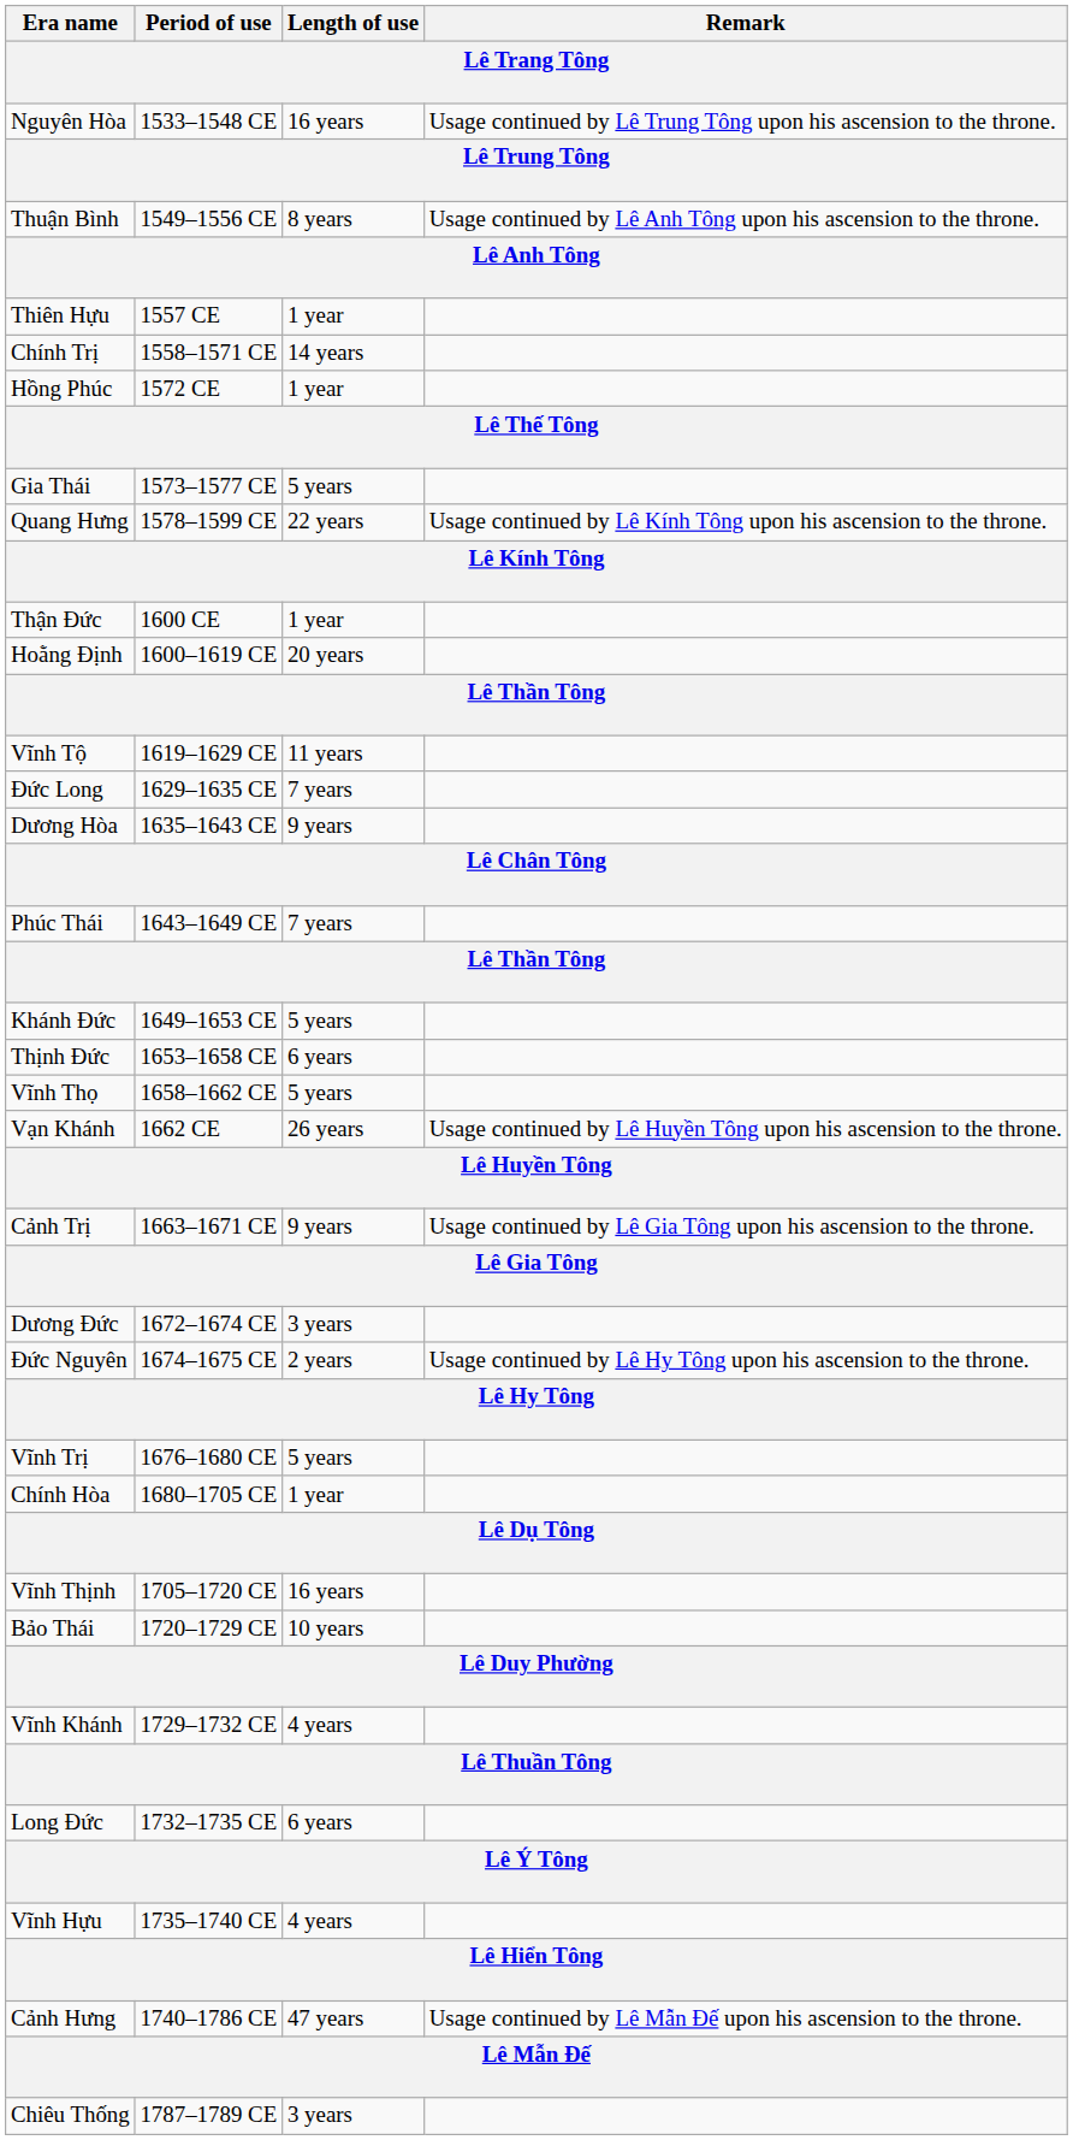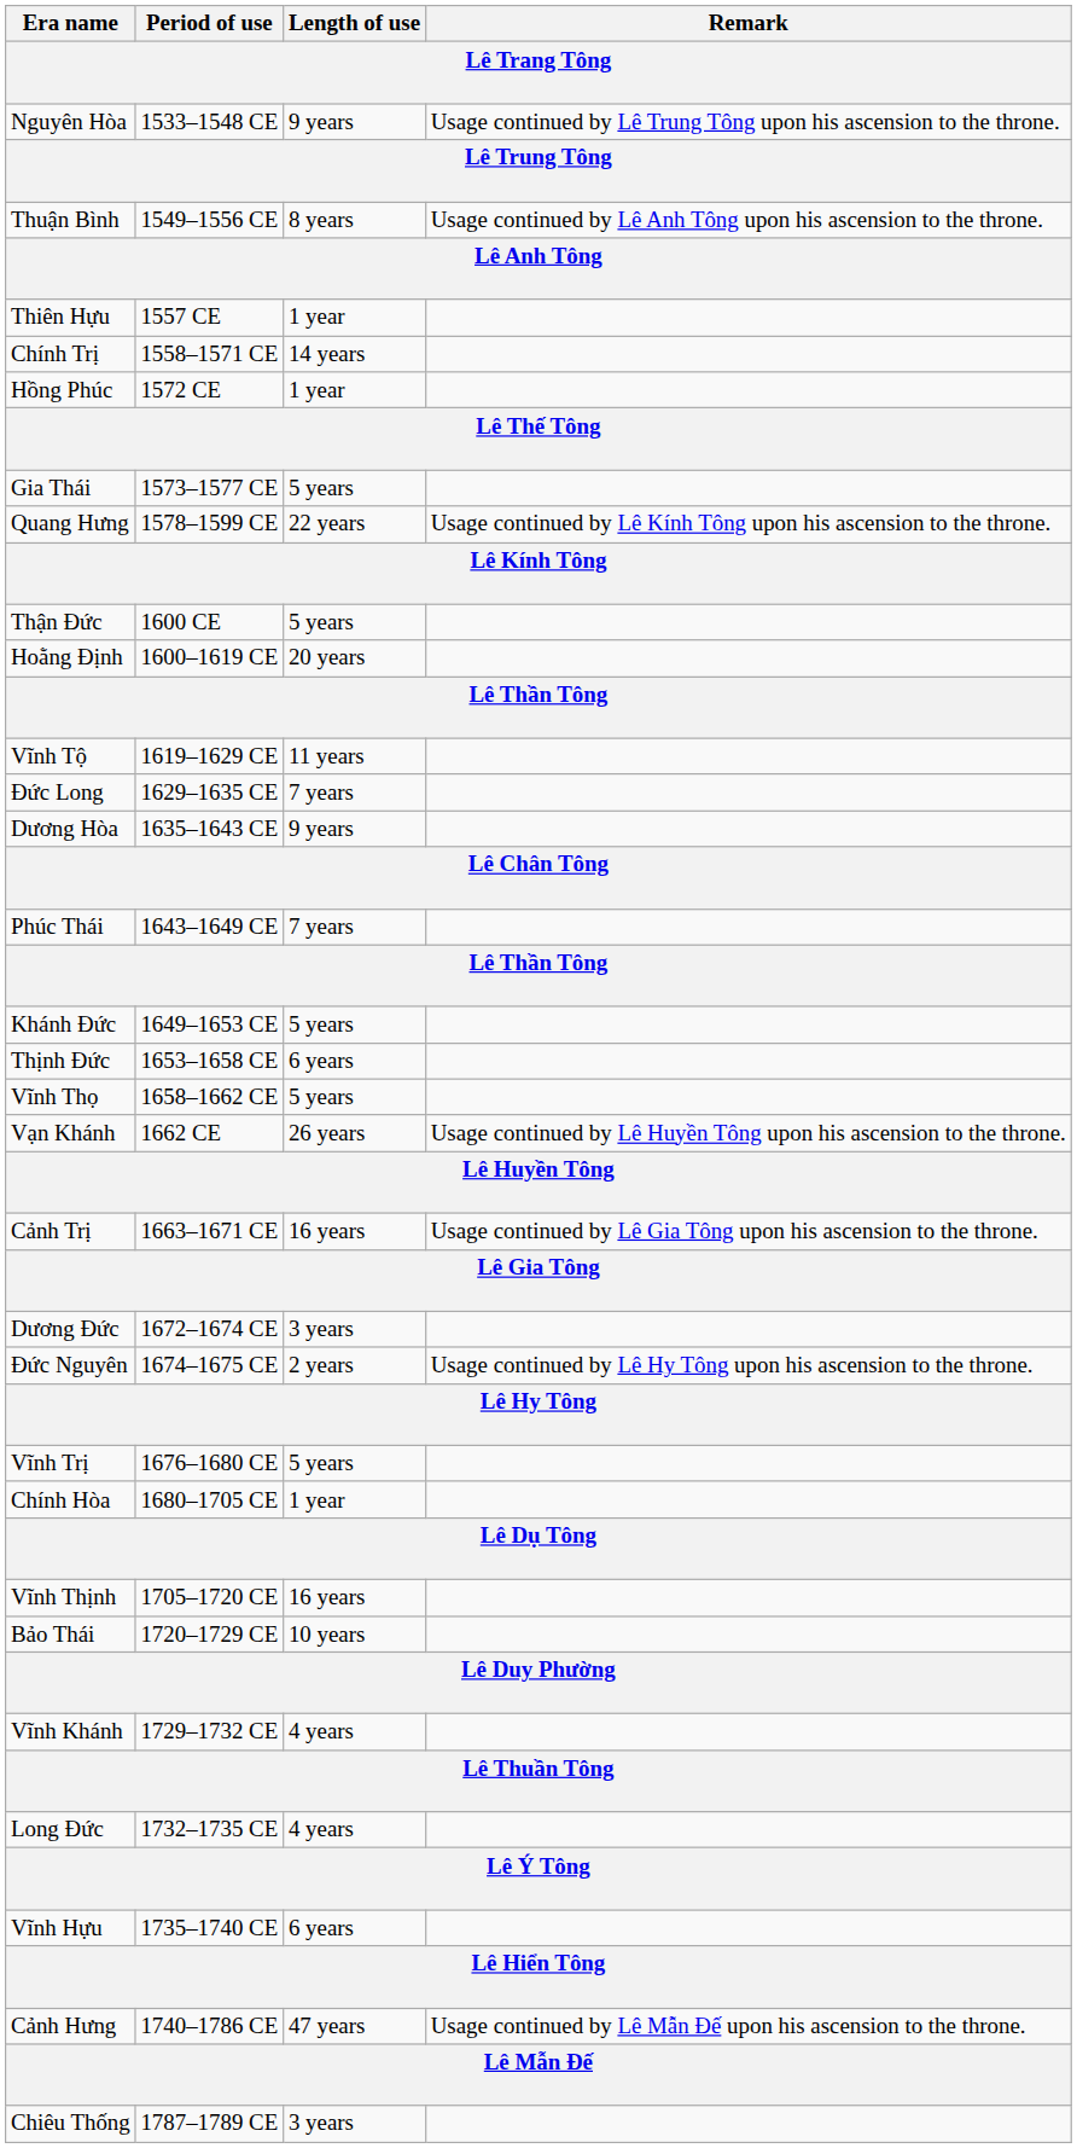 <table class="wikitable">
 <tr>
 <th>Era name</th>
 <th>Period of use</th>
 <th>Length of use</th>
 <th>Remark</th>
 </tr>
 <tr>
 <th colspan="4"><a href='#'>Lê Trang Tông</a><br><br></th>
 </tr>
 <tr>
 <td>Nguyên Hòa<br></td>
 <td>1533–1548 CE</td>
-<td>16 years</td>
+<td>9 years</td>
 <td>Usage continued by <a href='#'>Lê Trung Tông</a> upon his ascension to the throne.</td>
 </tr>
 <tr>
 <th colspan="4"><a href='#'>Lê Trung Tông</a><br><br></th>
 </tr>
 <tr>
 <td>Thuận Bình<br></td>
 <td>1549–1556 CE</td>
 <td>8 years</td>
 <td>Usage continued by <a href='#'>Lê Anh Tông</a> upon his ascension to the throne.</td>
 </tr>
 <tr>
 <th colspan="4"><a href='#'>Lê Anh Tông</a><br><br></th>
 </tr>
 <tr>
 <td>Thiên Hựu<br></td>
 <td>1557 CE</td>
 <td>1 year</td>
 <td></td>
 </tr>
 <tr>
 <td>Chính Trị<br></td>
 <td>1558–1571 CE</td>
 <td>14 years</td>
 <td></td>
 </tr>
 <tr>
 <td>Hồng Phúc<br></td>
 <td>1572 CE</td>
 <td>1 year</td>
 <td></td>
 </tr>
 <tr>
 <th colspan="4"><a href='#'>Lê Thế Tông</a><br><br></th>
 </tr>
 <tr>
 <td>Gia Thái<br></td>
 <td>1573–1577 CE</td>
 <td>5 years</td>
 <td></td>
 </tr>
 <tr>
 <td>Quang Hưng<br></td>
 <td>1578–1599 CE</td>
 <td>22 years</td>
 <td>Usage continued by <a href='#'>Lê Kính Tông</a> upon his ascension to the throne.</td>
 </tr>
 <tr>
 <th colspan="4"><a href='#'>Lê Kính Tông</a><br><br></th>
 </tr>
 <tr>
 <td>Thận Đức<br></td>
 <td>1600 CE</td>
-<td>1 year</td>
+<td>5 years</td>
 <td></td>
 </tr>
 <tr>
 <td>Hoằng Định<br></td>
 <td>1600–1619 CE</td>
 <td>20 years</td>
 <td></td>
 </tr>
 <tr>
 <th colspan="4"><a href='#'>Lê Thần Tông</a><br><br></th>
 </tr>
 <tr>
 <td>Vĩnh Tộ<br></td>
 <td>1619–1629 CE</td>
 <td>11 years</td>
 <td></td>
 </tr>
 <tr>
 <td>Đức Long<br></td>
 <td>1629–1635 CE</td>
 <td>7 years</td>
 <td></td>
 </tr>
 <tr>
 <td>Dương Hòa<br></td>
 <td>1635–1643 CE</td>
 <td>9 years</td>
 <td></td>
 </tr>
 <tr>
 <th colspan="4"><a href='#'>Lê Chân Tông</a><br><br></th>
 </tr>
 <tr>
 <td>Phúc Thái<br></td>
 <td>1643–1649 CE</td>
 <td>7 years</td>
 <td></td>
 </tr>
 <tr>
 <th colspan="4"><a href='#'>Lê Thần Tông</a><br><br></th>
 </tr>
 <tr>
 <td>Khánh Đức<br></td>
 <td>1649–1653 CE</td>
 <td>5 years</td>
 <td></td>
 </tr>
 <tr>
 <td>Thịnh Đức<br></td>
 <td>1653–1658 CE</td>
 <td>6 years</td>
 <td></td>
 </tr>
 <tr>
 <td>Vĩnh Thọ<br></td>
 <td>1658–1662 CE</td>
 <td>5 years</td>
 <td></td>
 </tr>
 <tr>
 <td>Vạn Khánh<br></td>
 <td>1662 CE</td>
 <td>26 years</td>
 <td>Usage continued by <a href='#'>Lê Huyền Tông</a> upon his ascension to the throne.</td>
 </tr>
 <tr>
 <th colspan="4"><a href='#'>Lê Huyền Tông</a><br><br></th>
 </tr>
 <tr>
 <td>Cảnh Trị<br></td>
 <td>1663–1671 CE</td>
-<td>9 years</td>
+<td>16 years</td>
 <td>Usage continued by <a href='#'>Lê Gia Tông</a> upon his ascension to the throne.</td>
 </tr>
 <tr>
 <th colspan="4"><a href='#'>Lê Gia Tông</a><br><br></th>
 </tr>
 <tr>
 <td>Dương Đức<br></td>
 <td>1672–1674 CE</td>
 <td>3 years</td>
 <td></td>
 </tr>
 <tr>
 <td>Đức Nguyên<br></td>
 <td>1674–1675 CE</td>
 <td>2 years</td>
 <td>Usage continued by <a href='#'>Lê Hy Tông</a> upon his ascension to the throne.</td>
 </tr>
 <tr>
 <th colspan="4"><a href='#'>Lê Hy Tông</a><br><br></th>
 </tr>
 <tr>
 <td>Vĩnh Trị<br></td>
 <td>1676–1680 CE</td>
 <td>5 years</td>
 <td></td>
 </tr>
 <tr>
 <td>Chính Hòa<br></td>
 <td>1680–1705 CE</td>
 <td>1 year</td>
 <td></td>
 </tr>
 <tr>
 <th colspan="4"><a href='#'>Lê Dụ Tông</a><br><br></th>
 </tr>
 <tr>
 <td>Vĩnh Thịnh<br></td>
 <td>1705–1720 CE</td>
 <td>16 years</td>
 <td></td>
 </tr>
 <tr>
 <td>Bảo Thái<br></td>
 <td>1720–1729 CE</td>
 <td>10 years</td>
 <td></td>
 </tr>
 <tr>
 <th colspan="4"><a href='#'>Lê Duy Phường</a><br><br></th>
 </tr>
 <tr>
 <td>Vĩnh Khánh<br></td>
 <td>1729–1732 CE</td>
 <td>4 years</td>
 <td></td>
 </tr>
 <tr>
 <th colspan="4"><a href='#'>Lê Thuần Tông</a><br><br></th>
 </tr>
 <tr>
 <td>Long Đức<br></td>
 <td>1732–1735 CE</td>
-<td>6 years</td>
+<td>4 years</td>
 <td></td>
 </tr>
 <tr>
 <th colspan="4"><a href='#'>Lê Ý Tông</a><br><br></th>
 </tr>
 <tr>
 <td>Vĩnh Hựu<br></td>
 <td>1735–1740 CE</td>
-<td>4 years</td>
+<td>6 years</td>
 <td></td>
 </tr>
 <tr>
 <th colspan="4"><a href='#'>Lê Hiển Tông</a><br><br></th>
 </tr>
 <tr>
 <td>Cảnh Hưng<br></td>
 <td>1740–1786 CE</td>
 <td>47 years</td>
 <td>Usage continued by <a href='#'>Lê Mẫn Đế</a> upon his ascension to the throne. </td>
 </tr>
 <tr>
 <th colspan="4"><a href='#'>Lê Mẫn Đế</a><br><br></th>
 </tr>
 <tr>
 <td>Chiêu Thống<br></td>
 <td>1787–1789 CE</td>
 <td>3 years</td>
 <td></td>
 </tr>
 </table>
